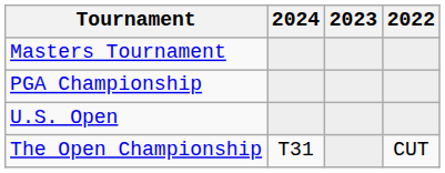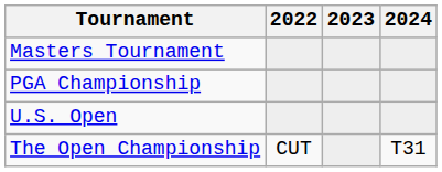 <table class="wikitable" style="font-size:95%;text-align:center;">
 <tr>
 <th>Tournament</th>
+<th>2022</th>
+<th>2023</th>
 <th>2024</th>
-<th>2023</th>
-<th>2022</th>
 </tr>
 <tr>
 <td align=left><a href='#'>Masters Tournament</a></td>
 <td style="background:#eeeeee;"></td>
 <td style="background:#eeeeee;"></td>
 <td style="background:#eeeeee;"></td>
 </tr>
 <tr>
 <td align=left><a href='#'>PGA Championship</a></td>
 <td style="background:#eeeeee;"></td>
 <td style="background:#eeeeee;"></td>
 <td style="background:#eeeeee;"></td>
 </tr>
 <tr>
 <td align=left><a href='#'>U.S. Open</a></td>
 <td style="background:#eeeeee;"></td>
 <td style="background:#eeeeee;"></td>
 <td style="background:#eeeeee;"></td>
 </tr>
 <tr>
 <td align=left><a href='#'>The Open Championship</a></td>
+<td>CUT</td>
+<td style="background:#eeeeee;"></td>
 <td>T31</td>
-<td style="background:#eeeeee;"></td>
-<td>CUT</td>
 </tr>
 </table>
